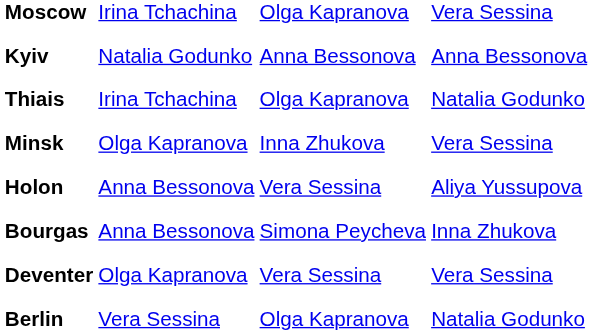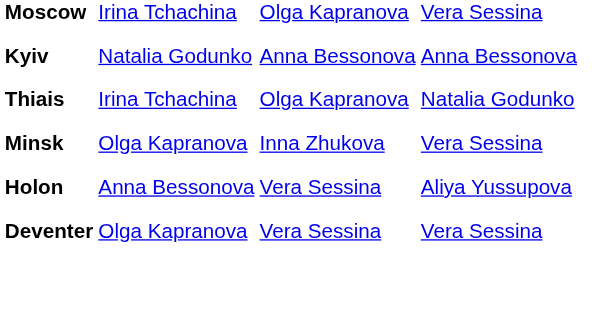 <table>
 <tr>
 <th scope=row style="text-align:left">Moscow</th>
 <td style="height:30px;"> <a href='#'>Irina Tchachina</a></td>
 <td style="height:30px;"> <a href='#'>Olga Kapranova</a></td>
 <td style="height:30px;"> <a href='#'>Vera Sessina</a></td>
 </tr>
 <tr>
 <th scope=row style="text-align:left">Kyiv</th>
 <td style="height:30px;"> <a href='#'>Natalia Godunko</a></td>
 <td style="height:30px;"> <a href='#'>Anna Bessonova</a></td>
 <td style="height:30px;"> <a href='#'>Anna Bessonova</a></td>
 </tr>
 <tr>
 <th scope=row style="text-align:left">Thiais</th>
 <td style="height:30px;"> <a href='#'>Irina Tchachina</a></td>
 <td style="height:30px;"> <a href='#'>Olga Kapranova</a></td>
 <td style="height:30px;"> <a href='#'>Natalia Godunko</a></td>
 </tr>
 <tr>
 <th scope=row style="text-align:left">Minsk</th>
 <td style="height:30px;"> <a href='#'>Olga Kapranova</a></td>
 <td style="height:30px;"> <a href='#'>Inna Zhukova</a></td>
 <td style="height:30px;"> <a href='#'>Vera Sessina</a></td>
 </tr>
 <tr>
 <th scope=row style="text-align:left">Holon</th>
 <td style="height:30px;"> <a href='#'>Anna Bessonova</a></td>
 <td style="height:30px;"> <a href='#'>Vera Sessina</a></td>
 <td style="height:30px;"> <a href='#'>Aliya Yussupova</a></td>
 </tr>
 <tr>
-<th scope=row style="text-align:left">Bourgas</th>
-<td style="height:30px;"> <a href='#'>Anna Bessonova</a></td>
-<td style="height:30px;"> <a href='#'>Simona Peycheva</a></td>
-<td style="height:30px;"> <a href='#'>Inna Zhukova</a></td>
-</tr>
-<tr>
 <th scope=row style="text-align:left">Deventer</th>
 <td style="height:30px;"> <a href='#'>Olga Kapranova</a></td>
 <td style="height:30px;"> <a href='#'>Vera Sessina</a></td>
 <td style="height:30px;"> <a href='#'>Vera Sessina</a></td>
 </tr>
 <tr>
-<th scope=row style="text-align:left">Berlin</th>
-<td style="height:30px;"> <a href='#'>Vera Sessina</a></td>
-<td style="height:30px;"> <a href='#'>Olga Kapranova</a></td>
-<td style="height:30px;"> <a href='#'>Natalia Godunko</a></td>
-</tr>
-<tr>
 </tr>
 </table>
